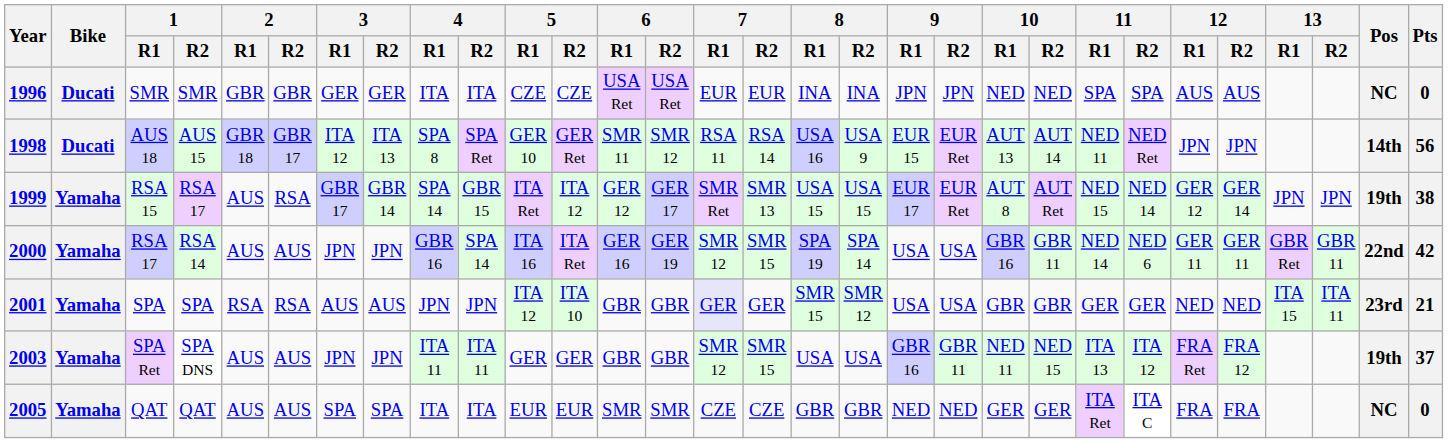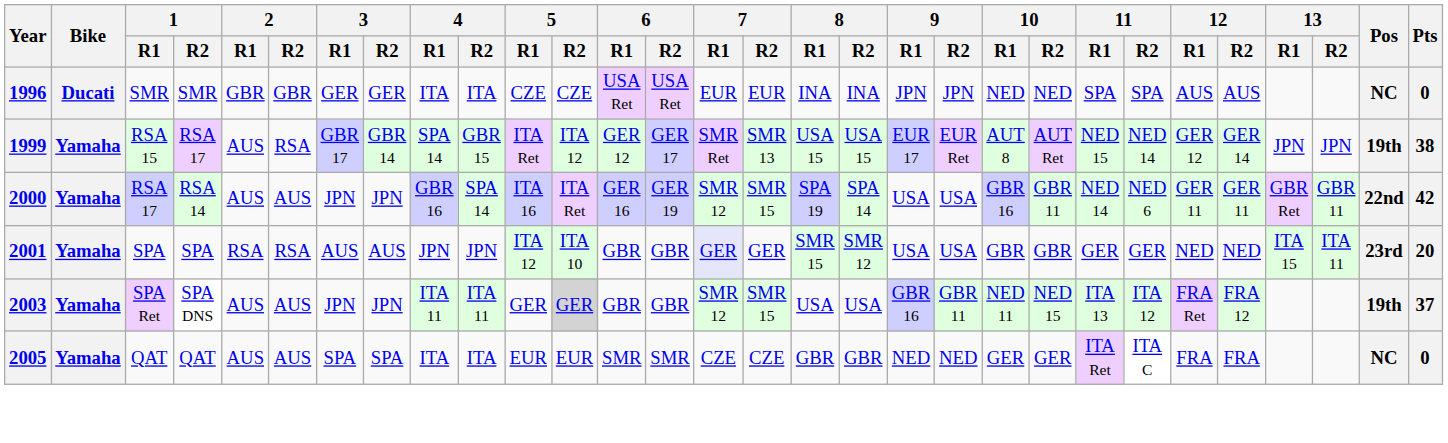 <table class="wikitable" style="text-align:center; font-size:90%">
 <tr>
 <th valign="middle" rowspan=2>Year</th>
 <th valign="middle" rowspan=2>Bike</th>
 <th colspan=2>1</th>
 <th colspan=2>2</th>
 <th colspan=2>3</th>
 <th colspan=2>4</th>
 <th colspan=2>5</th>
 <th colspan=2>6</th>
 <th colspan=2>7</th>
 <th colspan=2>8</th>
 <th colspan=2>9</th>
 <th colspan=2>10</th>
 <th colspan=2>11</th>
 <th colspan=2>12</th>
 <th colspan=2>13</th>
 <th rowspan=2>Pos</th>
 <th rowspan=2>Pts</th>
 </tr>
 <tr>
 <th>R1</th>
 <th>R2</th>
 <th>R1</th>
 <th>R2</th>
 <th>R1</th>
 <th>R2</th>
 <th>R1</th>
 <th>R2</th>
 <th>R1</th>
 <th>R2</th>
 <th>R1</th>
 <th>R2</th>
 <th>R1</th>
 <th>R2</th>
 <th>R1</th>
 <th>R2</th>
 <th>R1</th>
 <th>R2</th>
 <th>R1</th>
 <th>R2</th>
 <th>R1</th>
 <th>R2</th>
 <th>R1</th>
 <th>R2</th>
 <th>R1</th>
 <th>R2</th>
 </tr>
 <tr>
 <th><a href='#'>1996</a></th>
 <th><a href='#'>Ducati</a></th>
 <td><a href='#'>SMR</a></td>
 <td><a href='#'>SMR</a></td>
 <td><a href='#'>GBR</a></td>
 <td><a href='#'>GBR</a></td>
 <td><a href='#'>GER</a></td>
 <td><a href='#'>GER</a></td>
 <td><a href='#'>ITA</a></td>
 <td><a href='#'>ITA</a></td>
 <td><a href='#'>CZE</a></td>
 <td><a href='#'>CZE</a></td>
 <td style="background:#efcfff;"><a href='#'>USA</a><br><small>Ret</small></td>
 <td style="background:#efcfff;"><a href='#'>USA</a><br><small>Ret</small></td>
 <td><a href='#'>EUR</a></td>
 <td><a href='#'>EUR</a></td>
 <td><a href='#'>INA</a></td>
 <td><a href='#'>INA</a></td>
 <td><a href='#'>JPN</a></td>
 <td><a href='#'>JPN</a></td>
 <td><a href='#'>NED</a></td>
 <td><a href='#'>NED</a></td>
 <td><a href='#'>SPA</a></td>
 <td><a href='#'>SPA</a></td>
 <td><a href='#'>AUS</a></td>
 <td><a href='#'>AUS</a></td>
 <td></td>
 <td></td>
 <th>NC</th>
 <th>0</th>
-</tr>
-<tr>
-<th><a href='#'>1998</a></th>
-<th><a href='#'>Ducati</a></th>
-<td style="background:#cfcfff;"><a href='#'>AUS</a><br><small>18</small></td>
-<td style="background:#dfffdf;"><a href='#'>AUS</a><br><small>15</small></td>
-<td style="background:#cfcfff;"><a href='#'>GBR</a><br><small>18</small></td>
-<td style="background:#cfcfff;"><a href='#'>GBR</a><br><small>17</small></td>
-<td style="background:#dfffdf;"><a href='#'>ITA</a><br><small>12</small></td>
-<td style="background:#dfffdf;"><a href='#'>ITA</a><br><small>13</small></td>
-<td style="background:#dfffdf;"><a href='#'>SPA</a><br><small>8</small></td>
-<td style="background:#efcfff;"><a href='#'>SPA</a><br><small>Ret</small></td>
-<td style="background:#dfffdf;"><a href='#'>GER</a><br><small>10</small></td>
-<td style="background:#efcfff;"><a href='#'>GER</a><br><small>Ret</small></td>
-<td style="background:#dfffdf;"><a href='#'>SMR</a><br><small>11</small></td>
-<td style="background:#dfffdf;"><a href='#'>SMR</a><br><small>12</small></td>
-<td style="background:#dfffdf;"><a href='#'>RSA</a><br><small>11</small></td>
-<td style="background:#dfffdf;"><a href='#'>RSA</a><br><small>14</small></td>
-<td style="background:#cfcfff;"><a href='#'>USA</a><br><small>16</small></td>
-<td style="background:#dfffdf;"><a href='#'>USA</a><br><small>9</small></td>
-<td style="background:#dfffdf;"><a href='#'>EUR</a><br><small>15</small></td>
-<td style="background:#efcfff;"><a href='#'>EUR</a><br><small>Ret</small></td>
-<td style="background:#dfffdf;"><a href='#'>AUT</a><br><small>13</small></td>
-<td style="background:#dfffdf;"><a href='#'>AUT</a><br><small>14</small></td>
-<td style="background:#dfffdf;"><a href='#'>NED</a><br><small>11</small></td>
-<td style="background:#efcfff;"><a href='#'>NED</a><br><small>Ret</small></td>
-<td><a href='#'>JPN</a></td>
-<td><a href='#'>JPN</a></td>
-<td></td>
-<td></td>
-<th>14th</th>
-<th>56</th>
 </tr>
 <tr>
 <th><a href='#'>1999</a></th>
 <th><a href='#'>Yamaha</a></th>
 <td style="background:#dfffdf;"><a href='#'>RSA</a><br><small>15</small></td>
 <td style="background:#efcfff;"><a href='#'>RSA</a><br><small>17</small></td>
 <td><a href='#'>AUS</a></td>
 <td><a href='#'>RSA</a></td>
 <td style="background:#cfcfff;"><a href='#'>GBR</a><br><small>17</small></td>
 <td style="background:#dfffdf;"><a href='#'>GBR</a><br><small>14</small></td>
 <td style="background:#dfffdf;"><a href='#'>SPA</a><br><small>14</small></td>
 <td style="background:#dfffdf;"><a href='#'>GBR</a><br><small>15</small></td>
 <td style="background:#efcfff;"><a href='#'>ITA</a><br><small>Ret</small></td>
 <td style="background:#dfffdf;"><a href='#'>ITA</a><br><small>12</small></td>
 <td style="background:#dfffdf;"><a href='#'>GER</a><br><small>12</small></td>
 <td style="background:#cfcfff;"><a href='#'>GER</a><br><small>17</small></td>
 <td style="background:#efcfff;"><a href='#'>SMR</a><br><small>Ret</small></td>
 <td style="background:#dfffdf;"><a href='#'>SMR</a><br><small>13</small></td>
 <td style="background:#dfffdf;"><a href='#'>USA</a><br><small>15</small></td>
 <td style="background:#dfffdf;"><a href='#'>USA</a><br><small>15</small></td>
 <td style="background:#cfcfff;"><a href='#'>EUR</a><br><small>17</small></td>
 <td style="background:#efcfff;"><a href='#'>EUR</a><br><small>Ret</small></td>
 <td style="background:#dfffdf;"><a href='#'>AUT</a><br><small>8</small></td>
 <td style="background:#efcfff;"><a href='#'>AUT</a><br><small>Ret</small></td>
 <td style="background:#dfffdf;"><a href='#'>NED</a><br><small>15</small></td>
 <td style="background:#dfffdf;"><a href='#'>NED</a><br><small>14</small></td>
 <td style="background:#dfffdf;"><a href='#'>GER</a><br><small>12</small></td>
 <td style="background:#dfffdf;"><a href='#'>GER</a><br><small>14</small></td>
 <td><a href='#'>JPN</a></td>
 <td><a href='#'>JPN</a></td>
 <th>19th</th>
 <th>38</th>
 </tr>
 <tr>
 <th><a href='#'>2000</a></th>
 <th><a href='#'>Yamaha</a></th>
 <td style="background:#cfcfff;"><a href='#'>RSA</a><br><small>17</small></td>
 <td style="background:#dfffdf;"><a href='#'>RSA</a><br><small>14</small></td>
 <td><a href='#'>AUS</a></td>
 <td><a href='#'>AUS</a></td>
 <td><a href='#'>JPN</a></td>
 <td><a href='#'>JPN</a></td>
 <td style="background:#cfcfff;"><a href='#'>GBR</a><br><small>16</small></td>
 <td style="background:#dfffdf;"><a href='#'>SPA</a><br><small>14</small></td>
 <td style="background:#cfcfff;"><a href='#'>ITA</a><br><small>16</small></td>
 <td style="background:#efcfff;"><a href='#'>ITA</a><br><small>Ret</small></td>
 <td style="background:#cfcfff;"><a href='#'>GER</a><br><small>16</small></td>
 <td style="background:#cfcfff;"><a href='#'>GER</a><br><small>19</small></td>
 <td style="background:#dfffdf;"><a href='#'>SMR</a><br><small>12</small></td>
 <td style="background:#dfffdf;"><a href='#'>SMR</a><br><small>15</small></td>
 <td style="background:#cfcfff;"><a href='#'>SPA</a><br><small>19</small></td>
 <td style="background:#dfffdf;"><a href='#'>SPA</a><br><small>14</small></td>
 <td><a href='#'>USA</a></td>
 <td><a href='#'>USA</a></td>
 <td style="background:#cfcfff;"><a href='#'>GBR</a><br><small>16</small></td>
 <td style="background:#dfffdf;"><a href='#'>GBR</a><br><small>11</small></td>
 <td style="background:#dfffdf;"><a href='#'>NED</a><br><small>14</small></td>
 <td style="background:#dfffdf;"><a href='#'>NED</a><br><small>6</small></td>
 <td style="background:#dfffdf;"><a href='#'>GER</a><br><small>11</small></td>
 <td style="background:#dfffdf;"><a href='#'>GER</a><br><small>11</small></td>
 <td style="background:#efcfff;"><a href='#'>GBR</a><br><small>Ret</small></td>
 <td style="background:#dfffdf;"><a href='#'>GBR</a><br><small>11</small></td>
 <th>22nd</th>
 <th>42</th>
 </tr>
 <tr>
 <th><a href='#'>2001</a></th>
 <th><a href='#'>Yamaha</a></th>
 <td><a href='#'>SPA</a></td>
 <td><a href='#'>SPA</a></td>
 <td><a href='#'>RSA</a></td>
 <td><a href='#'>RSA</a></td>
 <td><a href='#'>AUS</a></td>
 <td><a href='#'>AUS</a></td>
 <td><a href='#'>JPN</a></td>
 <td><a href='#'>JPN</a></td>
 <td style="background:#dfffdf;"><a href='#'>ITA</a><br><small>12</small></td>
 <td style="background:#dfffdf;"><a href='#'>ITA</a><br><small>10</small></td>
 <td><a href='#'>GBR</a></td>
 <td><a href='#'>GBR</a></td>
 <td style="background: lavender;"><a href='#'>GER</a></td>
 <td><a href='#'>GER</a></td>
 <td style="background:#dfffdf;"><a href='#'>SMR</a><br><small>15</small></td>
 <td style="background:#dfffdf;"><a href='#'>SMR</a><br><small>12</small></td>
 <td><a href='#'>USA</a></td>
 <td><a href='#'>USA</a></td>
 <td><a href='#'>GBR</a></td>
 <td><a href='#'>GBR</a></td>
 <td><a href='#'>GER</a></td>
 <td><a href='#'>GER</a></td>
 <td><a href='#'>NED</a></td>
 <td><a href='#'>NED</a></td>
 <td style="background:#dfffdf;"><a href='#'>ITA</a><br><small>15</small></td>
 <td style="background:#dfffdf;"><a href='#'>ITA</a><br><small>11</small></td>
 <th>23rd</th>
-<th>21</th>
+<th>20</th>
 </tr>
 <tr>
 <th align="left"><a href='#'>2003</a></th>
 <th align="left"><a href='#'>Yamaha</a></th>
 <td style="background:#efcfff;"><a href='#'>SPA</a><br><small>Ret</small></td>
 <td style="background:#ffffff;"><a href='#'>SPA</a><br><small>DNS</small></td>
 <td><a href='#'>AUS</a></td>
 <td><a href='#'>AUS</a></td>
 <td><a href='#'>JPN</a></td>
 <td><a href='#'>JPN</a></td>
 <td style="background:#dfffdf;"><a href='#'>ITA</a><br><small>11</small></td>
 <td style="background:#dfffdf;"><a href='#'>ITA</a><br><small>11</small></td>
 <td><a href='#'>GER</a></td>
-<td><a href='#'>GER</a></td>
+<td style="background: lightgrey;"><a href='#'>GER</a></td>
 <td><a href='#'>GBR</a></td>
 <td><a href='#'>GBR</a></td>
 <td style="background:#dfffdf;"><a href='#'>SMR</a><br><small>12</small></td>
 <td style="background:#dfffdf;"><a href='#'>SMR</a><br><small>15</small></td>
 <td><a href='#'>USA</a></td>
 <td><a href='#'>USA</a></td>
 <td style="background:#cfcfff;"><a href='#'>GBR</a><br><small>16</small></td>
 <td style="background:#dfffdf;"><a href='#'>GBR</a><br><small>11</small></td>
 <td style="background:#dfffdf;"><a href='#'>NED</a><br><small>11</small></td>
 <td style="background:#dfffdf;"><a href='#'>NED</a><br><small>15</small></td>
 <td style="background:#dfffdf;"><a href='#'>ITA</a><br><small>13</small></td>
 <td style="background:#dfffdf;"><a href='#'>ITA</a><br><small>12</small></td>
 <td style="background:#efcfff;"><a href='#'>FRA</a><br><small>Ret</small></td>
 <td style="background:#dfffdf;"><a href='#'>FRA</a><br><small>12</small></td>
 <td></td>
 <td></td>
 <th>19th</th>
 <th>37</th>
 </tr>
 <tr>
 <th><a href='#'>2005</a></th>
 <th><a href='#'>Yamaha</a></th>
 <td><a href='#'>QAT</a></td>
 <td><a href='#'>QAT</a></td>
 <td><a href='#'>AUS</a></td>
 <td><a href='#'>AUS</a></td>
 <td><a href='#'>SPA</a></td>
 <td><a href='#'>SPA</a></td>
 <td><a href='#'>ITA</a></td>
 <td><a href='#'>ITA</a></td>
 <td><a href='#'>EUR</a></td>
 <td><a href='#'>EUR</a></td>
 <td><a href='#'>SMR</a></td>
 <td><a href='#'>SMR</a></td>
 <td><a href='#'>CZE</a></td>
 <td><a href='#'>CZE</a></td>
 <td><a href='#'>GBR</a></td>
 <td><a href='#'>GBR</a></td>
 <td><a href='#'>NED</a></td>
 <td><a href='#'>NED</a></td>
 <td><a href='#'>GER</a></td>
 <td><a href='#'>GER</a></td>
 <td style="background:#efcfff;"><a href='#'>ITA</a><br><small>Ret</small></td>
 <td style="background:#ffffff;"><a href='#'>ITA</a><br><small>C</small></td>
 <td><a href='#'>FRA</a></td>
 <td><a href='#'>FRA</a></td>
 <td></td>
 <td></td>
 <th>NC</th>
 <th>0</th>
 </tr>
 </table>
